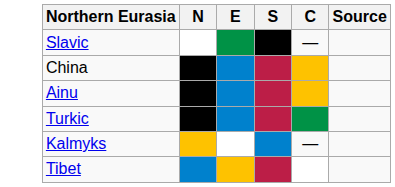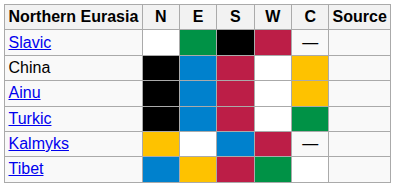 <table class="wikitable" style="float:right; margin-right:0; margin-left:1em">
 <tr>
 <th>Northern Eurasia</th>
 <th width="30">N</th>
 <th width="30">E</th>
 <th width="30">S</th>
+<th width="30">W</th>
 <th width="30">C</th>
 <th>Source</th>
 </tr>
 <tr>
 <td><a href='#'>Slavic</a></td>
 <td style="background:#ffffff"></td>
 <td style="background:#009246"></td>
 <td style="background:#000000"></td>
+<td style="background:#bc1e47"></td>
 <td align="center">—</td>
 <td></td>
 </tr>
 <tr>
 <td>China</td>
 <td style="background:#000000"></td>
 <td style="background:#0081cd"></td>
 <td style="background:#bc1e47"></td>
+<td style="background:#ffffff"></td>
 <td style="background:#fec200"></td>
 <td></td>
 </tr>
 <tr>
 <td><a href='#'>Ainu</a></td>
 <td style="background:#000000"></td>
 <td style="background:#0081cd"></td>
 <td style="background:#bc1e47"></td>
+<td style="background:#ffffff"></td>
 <td style="background:#fec200"></td>
 <td></td>
 </tr>
 <tr>
 <td><a href='#'>Turkic</a></td>
 <td style="background:#000000"></td>
 <td style="background:#0081cd"></td>
 <td style="background:#bc1e47"></td>
+<td style="background:#ffffff"></td>
 <td style="background:#009246"></td>
 <td></td>
 </tr>
 <tr>
 <td><a href='#'>Kalmyks</a></td>
 <td style="background:#fec200"></td>
 <td style="background:#ffffff"></td>
 <td style="background:#0081cd"></td>
+<td style="background:#bc1e47"></td>
 <td align="center">—</td>
 <td></td>
 </tr>
 <tr>
 <td><a href='#'>Tibet</a></td>
 <td style="background:#0081cd"></td>
 <td style="background:#fec200"></td>
 <td style="background:#bc1e47"></td>
+<td style="background:#009246"></td>
 <td style="background:#ffffff"></td>
 <td></td>
 </tr>
 </table>
